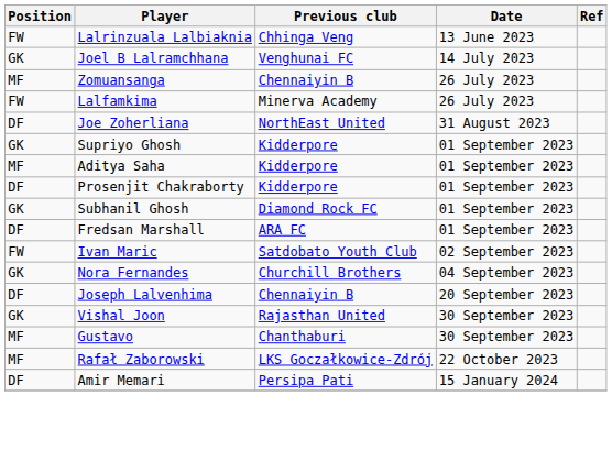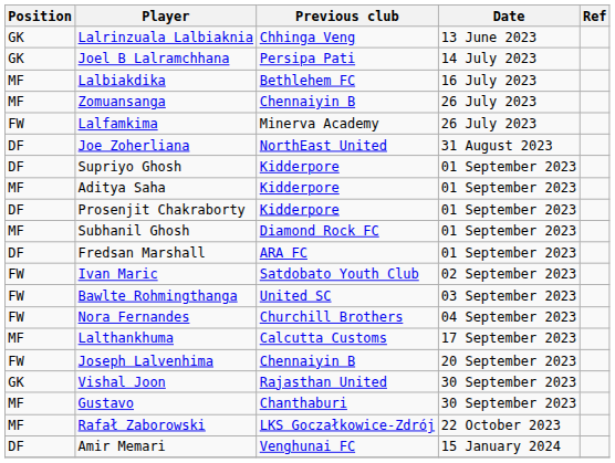 <table class="wikitable plainrowheaders" style="text-align:center; text-align:left">
 <tr>
 <th scope="col">Position</th>
 <th scope="col">Player</th>
 <th scope="col">Previous club</th>
 <th scope="col">Date</th>
 <th scope="col">Ref</th>
 </tr>
 <tr>
-<td>FW</td>
+<td>GK</td>
 <td> <a href='#'>Lalrinzuala Lalbiaknia</a></td>
 <td> <a href='#'>Chhinga Veng</a></td>
 <td>13 June 2023</td>
 <td></td>
 </tr>
 <tr>
 <td>GK</td>
 <td> <a href='#'>Joel B Lalramchhana</a></td>
-<td> <a href='#'>Venghunai FC</a></td>
+<td> <a href='#'>Persipa Pati</a></td>
 <td>14 July 2023</td>
+<td></td>
+</tr>
+<tr>
+<td>MF</td>
+<td> <a href='#'>Lalbiakdika</a></td>
+<td> <a href='#'>Bethlehem FC</a></td>
+<td>16 July 2023</td>
 <td></td>
 </tr>
 <tr>
 <td>MF</td>
 <td> <a href='#'>Zomuansanga</a></td>
 <td> <a href='#'>Chennaiyin B</a></td>
 <td>26 July 2023</td>
 <td></td>
 </tr>
 <tr>
 <td>FW</td>
 <td> <a href='#'>Lalfamkima</a></td>
 <td> Minerva Academy</td>
 <td>26 July 2023</td>
 <td></td>
 </tr>
 <tr>
 <td>DF</td>
 <td> <a href='#'>Joe Zoherliana</a></td>
 <td> <a href='#'>NorthEast United</a></td>
 <td>31 August 2023</td>
 <td></td>
 </tr>
 <tr>
-<td>GK</td>
+<td>DF</td>
 <td> Supriyo Ghosh</td>
 <td> <a href='#'>Kidderpore</a></td>
 <td>01 September 2023</td>
 <td></td>
 </tr>
 <tr>
 <td>MF</td>
 <td> Aditya Saha</td>
 <td> <a href='#'>Kidderpore</a></td>
 <td>01 September 2023</td>
 <td></td>
 </tr>
 <tr>
 <td>DF</td>
 <td> Prosenjit Chakraborty</td>
 <td> <a href='#'>Kidderpore</a></td>
 <td>01 September 2023</td>
 <td></td>
 </tr>
 <tr>
-<td>GK</td>
+<td>MF</td>
 <td> Subhanil Ghosh</td>
 <td> <a href='#'>Diamond Rock FC</a></td>
 <td>01 September 2023</td>
 <td></td>
 </tr>
 <tr>
 <td>DF</td>
 <td> Fredsan Marshall</td>
 <td> <a href='#'>ARA FC</a></td>
 <td>01 September 2023</td>
 <td></td>
 </tr>
 <tr>
 <td>FW</td>
 <td> <a href='#'>Ivan Maric</a></td>
 <td> <a href='#'>Satdobato Youth Club</a></td>
 <td>02 September 2023</td>
 <td></td>
 </tr>
 <tr>
-<td>GK</td>
+<td>FW</td>
+<td> <a href='#'>Bawlte Rohmingthanga</a></td>
+<td> <a href='#'>United SC</a></td>
+<td>03 September 2023</td>
+<td></td>
+</tr>
+<tr>
+<td>FW</td>
 <td> <a href='#'>Nora Fernandes</a></td>
 <td> <a href='#'>Churchill Brothers</a></td>
 <td>04 September 2023</td>
 <td></td>
 </tr>
 <tr>
-<td>DF</td>
+<td>MF</td>
+<td> <a href='#'>Lalthankhuma</a></td>
+<td> <a href='#'>Calcutta Customs</a></td>
+<td>17 September 2023</td>
+<td></td>
+</tr>
+<tr>
+<td>FW</td>
 <td> <a href='#'>Joseph Lalvenhima</a></td>
 <td> <a href='#'>Chennaiyin B</a></td>
 <td>20 September 2023</td>
 <td></td>
 </tr>
 <tr>
 <td>GK</td>
 <td> <a href='#'>Vishal Joon</a></td>
 <td> <a href='#'>Rajasthan United</a></td>
 <td>30 September 2023</td>
 <td></td>
 </tr>
 <tr>
 <td>MF</td>
 <td> <a href='#'>Gustavo</a></td>
 <td> <a href='#'>Chanthaburi</a></td>
 <td>30 September 2023</td>
 <td></td>
 </tr>
 <tr>
 <td>MF</td>
 <td> <a href='#'>Rafał Zaborowski</a></td>
 <td> <a href='#'>LKS Goczałkowice-Zdrój</a></td>
 <td>22 October 2023</td>
 <td></td>
 </tr>
 <tr>
 <td>DF</td>
 <td> Amir Memari</td>
-<td> <a href='#'>Persipa Pati</a></td>
+<td> <a href='#'>Venghunai FC</a></td>
 <td>15 January 2024</td>
 <td></td>
 </tr>
 <tr>
 </tr>
 </table>
